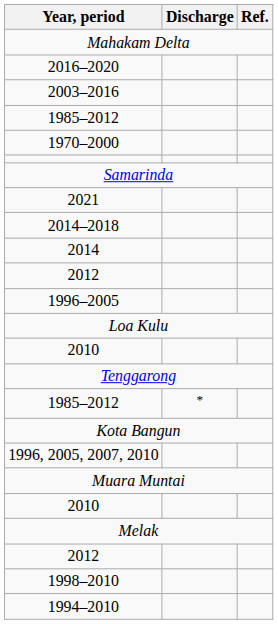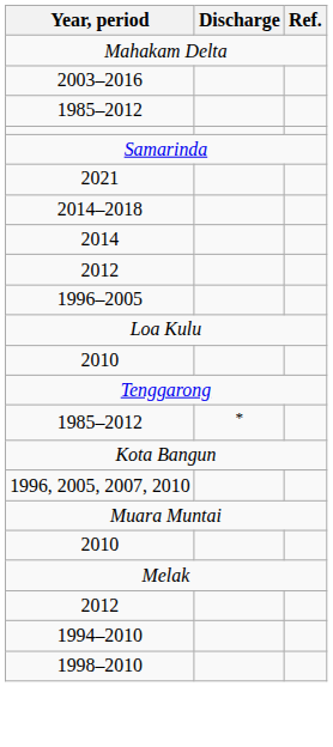 <table class="wikitable" style="text-align:center;">
 <tr>
 <th>Year, period</th>
 <th>Discharge</th>
 <th>Ref.</th>
 </tr>
 <tr>
 <td colspan="3"><em>Mahakam Delta</em><br></td>
 </tr>
 <tr>
-<td>2016–2020</td>
-<td></td>
-<td></td>
-</tr>
-<tr>
 <td>2003–2016</td>
 <td></td>
 <td></td>
 </tr>
 <tr>
 <td>1985–2012</td>
-<td></td>
-<td></td>
-</tr>
-<tr>
-<td>1970–2000</td>
 <td></td>
 <td></td>
 </tr>
 <tr>
 <td></td>
 <td></td>
 <td></td>
 </tr>
 <tr>
 <td colspan="3"><em><a href='#'>Samarinda</a></em><br></td>
 </tr>
 <tr>
 <td>2021</td>
 <td></td>
 <td></td>
 </tr>
 <tr>
 <td>2014–2018</td>
 <td></td>
 <td></td>
 </tr>
 <tr>
 <td>2014</td>
 <td></td>
 <td></td>
 </tr>
 <tr>
 <td>2012</td>
 <td></td>
 <td></td>
 </tr>
 <tr>
 <td>1996–2005</td>
 <td></td>
 <td></td>
 </tr>
 <tr>
 <td colspan="3"><em>Loa Kulu</em><br></td>
 </tr>
 <tr>
 <td>2010</td>
 <td></td>
 <td></td>
 </tr>
 <tr>
 <td colspan="3"><em><a href='#'>Tenggarong</a></em><br></td>
 </tr>
 <tr>
 <td>1985–2012</td>
 <td><sup>*</sup></td>
 <td></td>
 </tr>
 <tr>
 <td colspan="3"><em>Kota Bangun</em><br></td>
 </tr>
 <tr>
 <td>1996, 2005, 2007, 2010</td>
 <td></td>
 <td></td>
 </tr>
 <tr>
 <td colspan="3"><em>Muara Muntai</em><br></td>
 </tr>
 <tr>
 <td>2010</td>
 <td></td>
 <td></td>
 </tr>
 <tr>
 <td colspan="3"><em>Melak</em><br></td>
 </tr>
 <tr>
 <td>2012</td>
 <td></td>
 <td></td>
 </tr>
 <tr>
+<td>1994–2010</td>
+<td></td>
+<td></td>
+</tr>
+<tr>
 <td>1998–2010</td>
 <td></td>
 <td></td>
 </tr>
-<tr>
-<td>1994–2010</td>
-<td></td>
-<td></td>
-</tr>
 </table>
